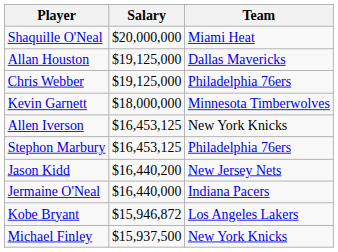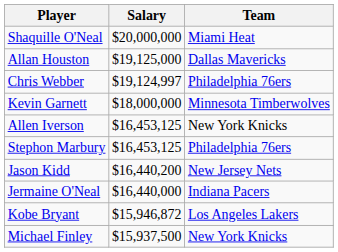 <table class="wikitable">
 <tr>
 <th>Player</th>
 <th>Salary</th>
 <th>Team</th>
 </tr>
 <tr>
 <td><a href='#'>Shaquille O'Neal</a></td>
 <td>$20,000,000</td>
 <td><a href='#'>Miami Heat</a></td>
 </tr>
 <tr>
 <td><a href='#'>Allan Houston</a></td>
 <td>$19,125,000</td>
 <td><a href='#'>Dallas Mavericks</a></td>
 </tr>
 <tr>
 <td><a href='#'>Chris Webber</a></td>
-<td>$19,125,000</td>
+<td>$19,124,997</td>
 <td><a href='#'>Philadelphia 76ers</a></td>
 </tr>
 <tr>
 <td><a href='#'>Kevin Garnett</a></td>
 <td>$18,000,000</td>
 <td><a href='#'>Minnesota Timberwolves</a></td>
 </tr>
 <tr>
 <td><a href='#'>Allen Iverson</a></td>
 <td>$16,453,125</td>
 <td>New York Knicks</td>
 </tr>
 <tr>
 <td><a href='#'>Stephon Marbury</a></td>
 <td>$16,453,125</td>
 <td><a href='#'>Philadelphia 76ers</a></td>
 </tr>
 <tr>
 <td><a href='#'>Jason Kidd</a></td>
 <td>$16,440,200</td>
 <td><a href='#'>New Jersey Nets</a></td>
 </tr>
 <tr>
 <td><a href='#'>Jermaine O'Neal</a></td>
 <td>$16,440,000</td>
 <td><a href='#'>Indiana Pacers</a></td>
 </tr>
 <tr>
 <td><a href='#'>Kobe Bryant</a></td>
 <td>$15,946,872</td>
 <td><a href='#'>Los Angeles Lakers</a></td>
 </tr>
 <tr>
 <td><a href='#'>Michael Finley</a></td>
 <td>$15,937,500</td>
 <td><a href='#'>New York Knicks</a></td>
 </tr>
 </table>
